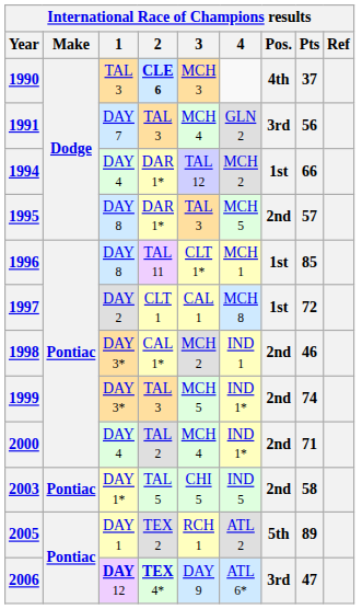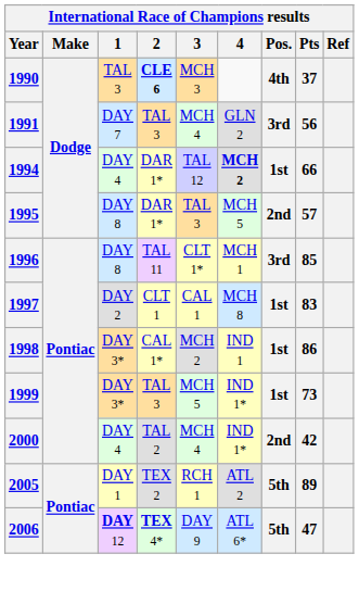 <table class="wikitable" style="text-align:center; font-size:75%">
 <tr>
 <th colspan=9><a href='#'>International Race of Champions</a> results</th>
 </tr>
 <tr>
 <th>Year</th>
 <th>Make</th>
 <th>1</th>
 <th>2</th>
 <th>3</th>
 <th>4</th>
 <th>Pos.</th>
 <th>Pts</th>
 <th>Ref</th>
 </tr>
 <tr>
 <th><a href='#'>1990</a></th>
 <th rowspan=4><a href='#'>Dodge</a></th>
 <td style="background:#FFDF9F;"><a href='#'>TAL</a><br><small>3</small></td>
 <td style="background:#CFEAFF;"><strong><a href='#'>CLE</a><br><small>6</small></strong></td>
 <td style="background:#FFDF9F;"><a href='#'>MCH</a><br><small>3</small></td>
 <td></td>
 <th>4th</th>
 <th>37</th>
 <th></th>
 </tr>
 <tr>
 <th><a href='#'>1991</a></th>
 <td style="background:#CFEAFF;"><a href='#'>DAY</a><br><small>7</small></td>
 <td style="background:#FFDF9F;"><a href='#'>TAL</a><br><small>3</small></td>
 <td style="background:#DFFFDF;"><a href='#'>MCH</a><br><small>4</small></td>
 <td style="background:#DFDFDF;"><a href='#'>GLN</a><br><small>2</small></td>
 <th>3rd</th>
 <th>56</th>
 <th></th>
 </tr>
 <tr>
 <th><a href='#'>1994</a></th>
 <td style="background:#DFFFDF;"><a href='#'>DAY</a><br><small>4</small></td>
 <td style="background:#FFFFBF;"><a href='#'>DAR</a><br><small>1*</small></td>
 <td style="background:#CFCFFF;"><a href='#'>TAL</a><br><small>12</small></td>
-<td style="background:#DFDFDF;"><a href='#'>MCH</a><br><small>2</small></td>
+<td style="background:#DFDFDF;"><strong><a href='#'>MCH</a><br><small>2</small></strong></td>
 <th>1st</th>
 <th>66</th>
 <th></th>
 </tr>
 <tr>
 <th><a href='#'>1995</a></th>
 <td style="background:#CFEAFF;"><a href='#'>DAY</a><br><small>8</small></td>
 <td style="background:#FFFFBF;"><a href='#'>DAR</a><br><small>1*</small></td>
 <td style="background:#FFDF9F;"><a href='#'>TAL</a><br><small>3</small></td>
 <td style="background:#DFFFDF;"><a href='#'>MCH</a><br><small>5</small></td>
 <th>2nd</th>
 <th>57</th>
 <th></th>
 </tr>
 <tr>
 <th><a href='#'>1996</a></th>
 <th rowspan=5><a href='#'>Pontiac</a></th>
 <td style="background:#CFEAFF;"><a href='#'>DAY</a><br><small>8</small></td>
 <td style="background:#EFCFFF;"><a href='#'>TAL</a><br><small>11</small></td>
 <td style="background:#FFFFBF;"><a href='#'>CLT</a><br><small>1*</small></td>
 <td style="background:#FFFFBF;"><a href='#'>MCH</a><br><small>1</small></td>
-<th>1st</th>
+<th>3rd</th>
 <th>85</th>
 <th></th>
 </tr>
 <tr>
 <th><a href='#'>1997</a></th>
 <td style="background:#DFDFDF;"><a href='#'>DAY</a><br><small>2</small></td>
 <td style="background:#FFFFBF;"><a href='#'>CLT</a><br><small>1</small></td>
 <td style="background:#FFFFBF;"><a href='#'>CAL</a><br><small>1</small></td>
 <td style="background:#CFEAFF;"><a href='#'>MCH</a><br><small>8</small></td>
 <th>1st</th>
-<th>72</th>
+<th>83</th>
 <th></th>
 </tr>
 <tr>
 <th><a href='#'>1998</a></th>
 <td style="background:#FFDF9F;"><a href='#'>DAY</a><br><small>3*</small></td>
 <td style="background:#FFFFBF;"><a href='#'>CAL</a><br><small>1*</small></td>
 <td style="background:#DFDFDF;"><a href='#'>MCH</a><br><small>2</small></td>
 <td style="background:#FFFFBF;"><a href='#'>IND</a><br><small>1</small></td>
-<th>2nd</th>
-<th>46</th>
+<th>1st</th>
+<th>86</th>
 <th></th>
 </tr>
 <tr>
 <th><a href='#'>1999</a></th>
 <td style="background:#FFDF9F;"><a href='#'>DAY</a><br><small>3*</small></td>
 <td style="background:#FFDF9F;"><a href='#'>TAL</a><br><small>3</small></td>
 <td style="background:#DFFFDF;"><a href='#'>MCH</a><br><small>5</small></td>
 <td style="background:#FFFFBF;"><a href='#'>IND</a><br><small>1*</small></td>
-<th>2nd</th>
-<th>74</th>
+<th>1st</th>
+<th>73</th>
 <th></th>
 </tr>
 <tr>
 <th><a href='#'>2000</a></th>
 <td style="background:#DFFFDF;"><a href='#'>DAY</a><br><small>4</small></td>
 <td style="background:#DFDFDF;"><a href='#'>TAL</a><br><small>2</small></td>
 <td style="background:#DFFFDF;"><a href='#'>MCH</a><br><small>4</small></td>
 <td style="background:#FFFFBF;"><a href='#'>IND</a><br><small>1*</small></td>
 <th>2nd</th>
-<th>71</th>
-<th></th>
-</tr>
-<tr>
-<th><a href='#'>2003</a></th>
-<th><a href='#'>Pontiac</a></th>
-<td style="background:#FFFFBF;"><a href='#'>DAY</a><br><small>1*</small></td>
-<td style="background:#DFFFDF;"><a href='#'>TAL</a><br><small>5</small></td>
-<td style="background:#DFFFDF;"><a href='#'>CHI</a><br><small>5</small></td>
-<td style="background:#DFFFDF;"><a href='#'>IND</a><br><small>5</small></td>
-<th>2nd</th>
-<th>58</th>
+<th>42</th>
 <th></th>
 </tr>
 <tr>
 <th><a href='#'>2005</a></th>
 <th rowspan=2><a href='#'>Pontiac</a></th>
 <td style="background:#FFFFBF;"><a href='#'>DAY</a><br><small>1</small></td>
 <td style="background:#DFDFDF;"><a href='#'>TEX</a><br><small>2</small></td>
 <td style="background:#FFFFBF;"><a href='#'>RCH</a><br><small>1</small></td>
 <td style="background:#DFDFDF;"><a href='#'>ATL</a><br><small>2</small></td>
 <th>5th</th>
 <th>89</th>
 <th></th>
 </tr>
 <tr>
 <th><a href='#'>2006</a></th>
 <td style="background:#EFCFFF;"><strong><a href='#'>DAY</a></strong><br><small>12</small></td>
 <td style="background:#DFFFDF;"><strong><a href='#'>TEX</a></strong><br><small>4*</small></td>
 <td style="background:#CFEAFF;"><a href='#'>DAY</a><br><small>9</small></td>
 <td style="background:#CFEAFF;"><a href='#'>ATL</a><br><small>6*</small></td>
-<th>3rd</th>
+<th>5th</th>
 <th>47</th>
 <th></th>
 </tr>
 </table>
